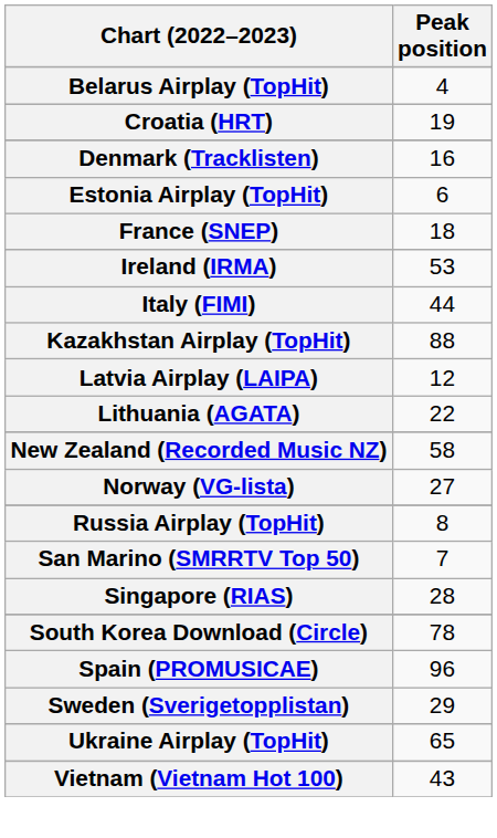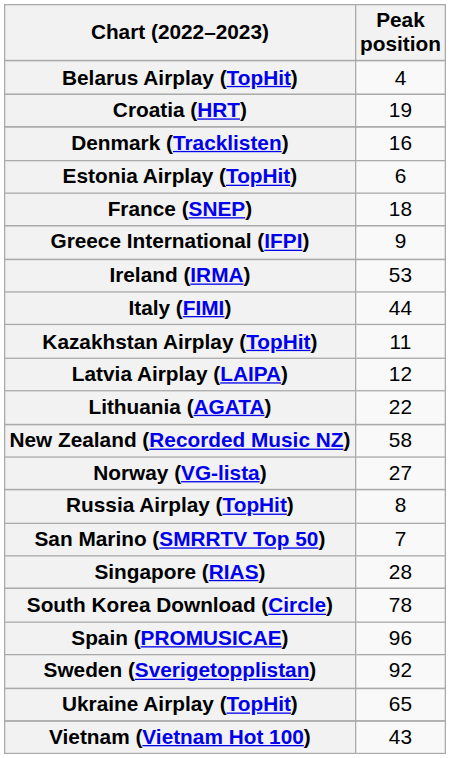 <table class="wikitable sortable plainrowheaders" style="text-align:center">
 <tr>
 <th scope="col">Chart (2022–2023)</th>
 <th scope="col">Peak<br>position</th>
 </tr>
 <tr>
 </tr>
 <tr>
 </tr>
 <tr>
 <th scope="row">Belarus Airplay (<a href='#'>TopHit</a>)</th>
 <td>4</td>
 </tr>
 <tr>
 </tr>
 <tr>
 </tr>
 <tr>
 </tr>
 <tr>
 </tr>
 <tr>
 </tr>
 <tr>
 </tr>
 <tr>
 <th scope="row">Croatia (<a href='#'>HRT</a>)</th>
 <td>19</td>
 </tr>
 <tr>
 </tr>
 <tr>
 </tr>
 <tr>
 <th scope="row">Denmark (<a href='#'>Tracklisten</a>)</th>
 <td>16</td>
 </tr>
 <tr>
 <th scope="row">Estonia Airplay (<a href='#'>TopHit</a>)</th>
 <td>6</td>
 </tr>
 <tr>
 <th scope="row">France (<a href='#'>SNEP</a>)</th>
 <td>18</td>
 </tr>
 <tr>
 </tr>
 <tr>
 </tr>
 <tr>
+<th scope="row">Greece International (<a href='#'>IFPI</a>)</th>
+<td>9</td>
+</tr>
+<tr>
 </tr>
 <tr>
 </tr>
 <tr>
 </tr>
 <tr>
 <th scope="row">Ireland (<a href='#'>IRMA</a>)</th>
 <td>53</td>
 </tr>
 <tr>
 <th scope="row">Italy (<a href='#'>FIMI</a>)</th>
 <td>44</td>
 </tr>
 <tr>
 <th scope="row">Kazakhstan Airplay (<a href='#'>TopHit</a>)</th>
-<td>88</td>
+<td>11</td>
 </tr>
 <tr>
 <th scope="row">Latvia Airplay (<a href='#'>LAIPA</a>)</th>
 <td>12</td>
 </tr>
 <tr>
 <th scope="row">Lithuania (<a href='#'>AGATA</a>)</th>
 <td>22</td>
 </tr>
 <tr>
 </tr>
 <tr>
 </tr>
 <tr>
 <th scope="row">New Zealand (<a href='#'>Recorded Music NZ</a>)</th>
 <td>58</td>
 </tr>
 <tr>
 <th scope="row">Norway (<a href='#'>VG-lista</a>)</th>
 <td>27</td>
 </tr>
 <tr>
 </tr>
 <tr>
 </tr>
 <tr>
 </tr>
 <tr>
 </tr>
 <tr>
 <th scope="row">Russia Airplay (<a href='#'>TopHit</a>)</th>
 <td>8</td>
 </tr>
 <tr>
 <th scope="row">San Marino (<a href='#'>SMRRTV Top 50</a>)</th>
 <td>7</td>
 </tr>
 <tr>
 <th scope="row">Singapore (<a href='#'>RIAS</a>)</th>
 <td>28</td>
 </tr>
 <tr>
 </tr>
 <tr>
 </tr>
 <tr>
 <th scope="row">South Korea Download (<a href='#'>Circle</a>)</th>
 <td>78</td>
 </tr>
 <tr>
 <th scope="row">Spain (<a href='#'>PROMUSICAE</a>)</th>
 <td>96</td>
 </tr>
 <tr>
 <th scope="row">Sweden (<a href='#'>Sverigetopplistan</a>)</th>
-<td>29</td>
+<td>92</td>
 </tr>
 <tr>
 </tr>
 <tr>
 <th scope="row">Ukraine Airplay (<a href='#'>TopHit</a>)</th>
 <td>65</td>
 </tr>
 <tr>
 </tr>
 <tr>
 </tr>
 <tr>
 </tr>
 <tr>
 </tr>
 <tr>
 </tr>
 <tr>
 </tr>
 <tr>
 </tr>
 <tr>
 <th scope="row">Vietnam (<a href='#'>Vietnam Hot 100</a>)</th>
 <td>43</td>
 </tr>
 </table>
